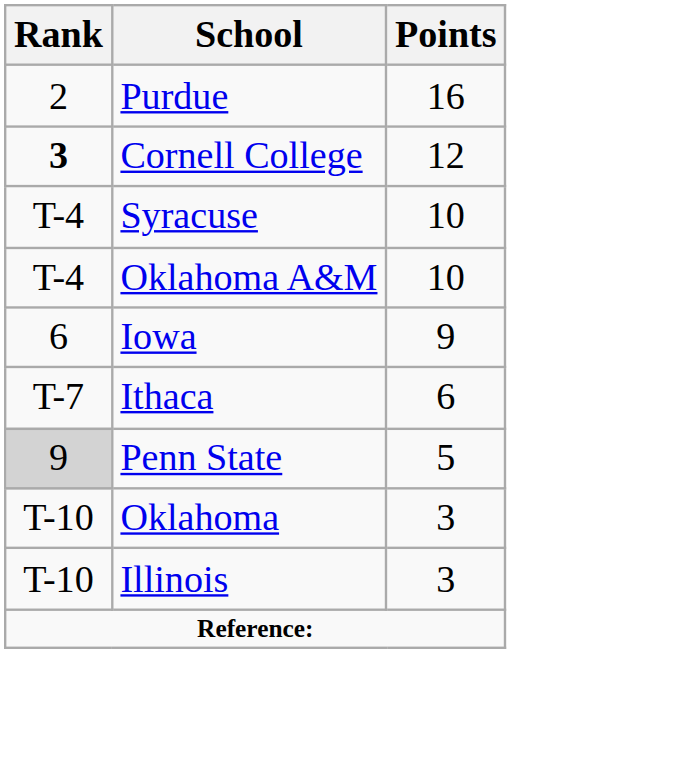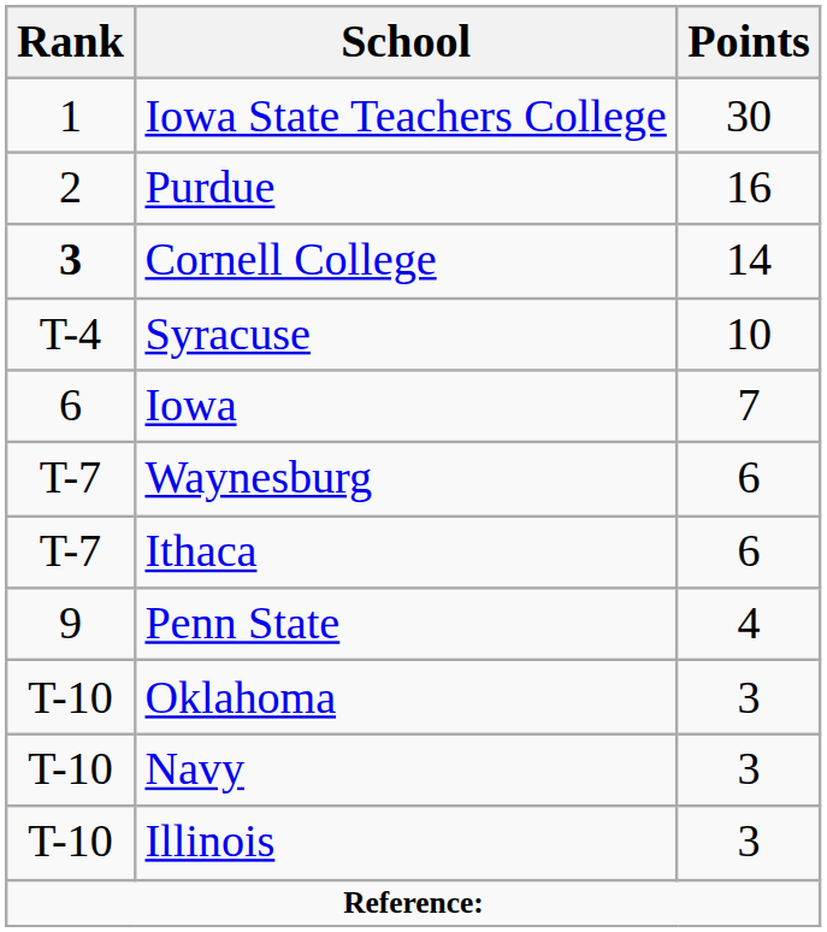 <table class="wikitable" style="text-align:center">
 <tr>
 <th>Rank</th>
 <th>School</th>
 <th>Points</th>
+</tr>
+<tr>
+<td>1</td>
+<td align=left><a href='#'>Iowa State Teachers College</a></td>
+<td>30</td>
 </tr>
 <tr>
 <td>2</td>
 <td align=left><a href='#'>Purdue</a></td>
 <td>16</td>
 </tr>
 <tr>
 <td><strong>3</strong></td>
 <td align=left><a href='#'>Cornell College</a></td>
-<td>12</td>
+<td>14</td>
 </tr>
 <tr>
 <td>T-4</td>
 <td align=left><a href='#'>Syracuse</a></td>
 <td>10</td>
 </tr>
 <tr>
-<td>T-4</td>
-<td align=left><a href='#'>Oklahoma A&M</a></td>
-<td>10</td>
+<td>6</td>
+<td align=left><a href='#'>Iowa</a></td>
+<td>7</td>
 </tr>
 <tr>
+<td>T-7</td>
+<td align=left><a href='#'>Waynesburg</a></td>
 <td>6</td>
-<td align=left><a href='#'>Iowa</a></td>
-<td>9</td>
 </tr>
 <tr>
 <td>T-7</td>
 <td align=left><a href='#'>Ithaca</a></td>
 <td>6</td>
 </tr>
 <tr>
-<td style="background: lightgrey;">9</td>
+<td>9</td>
 <td align=left><a href='#'>Penn State</a></td>
-<td>5</td>
+<td>4</td>
 </tr>
 <tr>
 <td>T-10</td>
 <td align=left><a href='#'>Oklahoma</a></td>
+<td>3</td>
+</tr>
+<tr>
+<td>T-10</td>
+<td align=left><a href='#'>Navy</a></td>
 <td>3</td>
 </tr>
 <tr>
 <td>T-10</td>
 <td align=left><a href='#'>Illinois</a></td>
 <td>3</td>
 </tr>
 <tr>
 <td colspan="3"  style="font-size:8pt; text-align:center;"><strong>Reference:</strong></td>
 </tr>
 </table>
